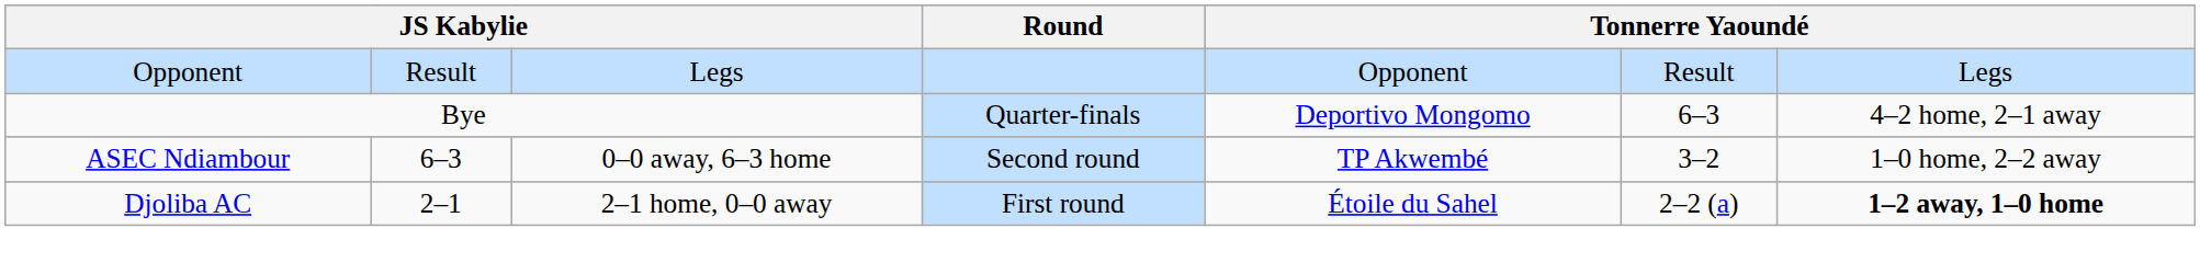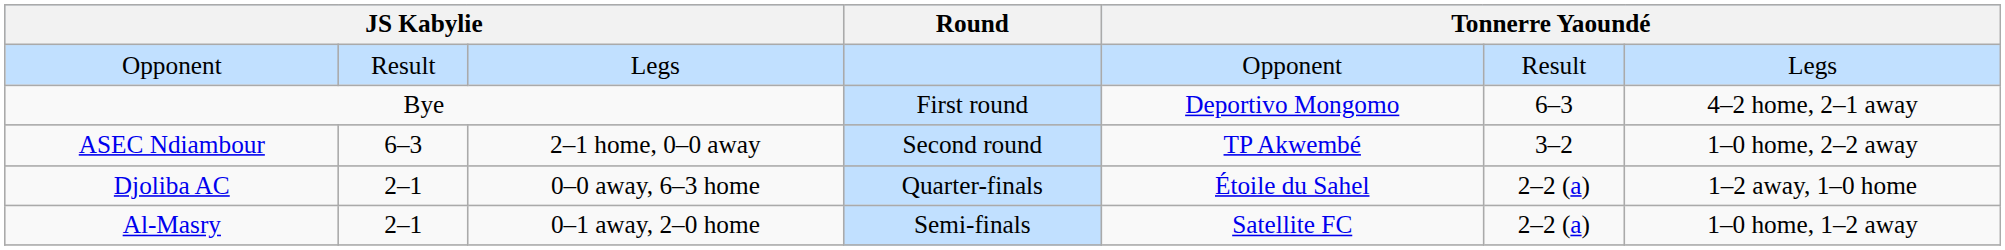 <table class="wikitable" width="100%" style="text-align:center">
 <tr valign=top bgcolor=#c1e0ff>
 <th colspan=3 style="width:1*">JS Kabylie</th>
 <th><strong>Round</strong></th>
 <th colspan=3 style="width:1*">Tonnerre Yaoundé</th>
 </tr>
 <tr valign=top bgcolor=#c1e0ff>
 <td>Opponent</td>
 <td>Result</td>
 <td>Legs</td>
 <td bgcolor=#c1e0ff></td>
 <td>Opponent</td>
 <td>Result</td>
 <td>Legs</td>
 </tr>
 <tr>
 <td colspan=3>Bye</td>
-<td bgcolor=#c1e0ff>Quarter-finals</td>
+<td bgcolor=#c1e0ff>First round</td>
 <td> <a href='#'>Deportivo Mongomo</a></td>
 <td>6–3</td>
 <td>4–2 home, 2–1 away</td>
 </tr>
 <tr>
 <td> <a href='#'>ASEC Ndiambour</a></td>
 <td>6–3</td>
-<td>0–0 away, 6–3 home</td>
+<td>2–1 home, 0–0 away</td>
 <td bgcolor=#c1e0ff>Second round</td>
 <td> <a href='#'>TP Akwembé</a></td>
 <td>3–2</td>
 <td>1–0 home, 2–2 away</td>
 </tr>
 <tr>
 <td> <a href='#'>Djoliba AC</a></td>
 <td>2–1</td>
-<td>2–1 home, 0–0 away</td>
-<td bgcolor=#c1e0ff>First round</td>
+<td>0–0 away, 6–3 home</td>
+<td bgcolor=#c1e0ff>Quarter-finals</td>
 <td> <a href='#'>Étoile du Sahel</a></td>
 <td>2–2 (<a href='#'>a</a>)</td>
-<td><strong>1–2 away, 1–0 home</strong></td>
+<td>1–2 away, 1–0 home</td>
+</tr>
+<tr>
+<td> <a href='#'>Al-Masry</a></td>
+<td>2–1</td>
+<td>0–1 away, 2–0 home</td>
+<td bgcolor=#c1e0ff>Semi-finals</td>
+<td> <a href='#'>Satellite FC</a></td>
+<td>2–2 (<a href='#'>a</a>)</td>
+<td>1–0 home, 1–2 away</td>
 </tr>
 </table>
